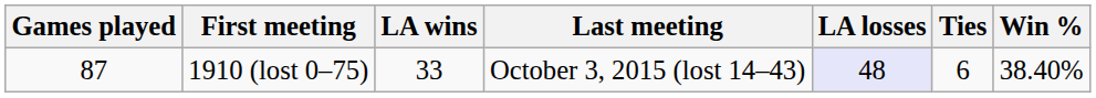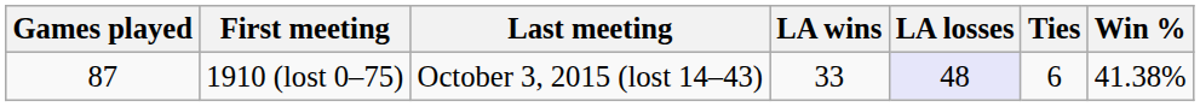 <table class="wikitable">
 <tr>
 <th>Games played</th>
 <th>First meeting</th>
+<th>Last meeting</th>
 <th>LA wins</th>
-<th>Last meeting</th>
 <th>LA losses</th>
 <th>Ties</th>
 <th>Win %</th>
 </tr>
 <tr style="text-align:center;">
 <td>87</td>
 <td>1910 (lost 0–75)</td>
+<td>October 3, 2015 (lost 14–43)</td>
 <td>33</td>
-<td>October 3, 2015 (lost 14–43)</td>
 <td style="background: lavender;">48</td>
 <td>6</td>
-<td>38.40%</td>
+<td>41.38%</td>
 </tr>
 </table>
